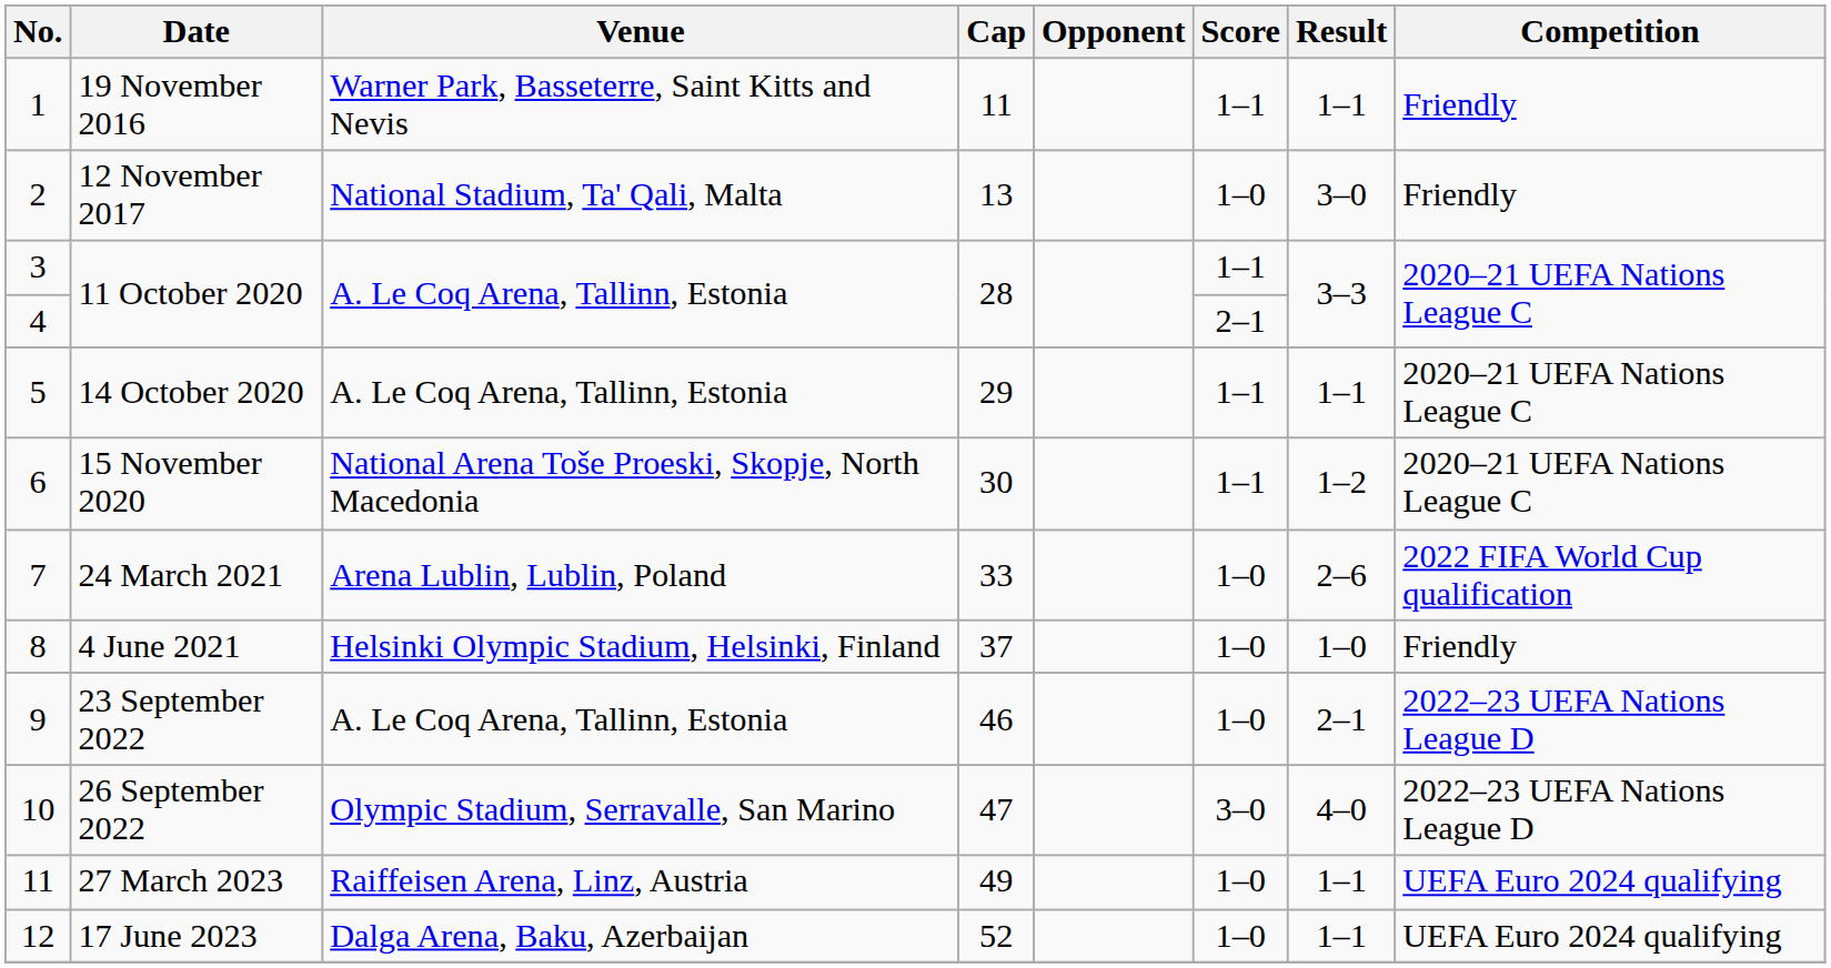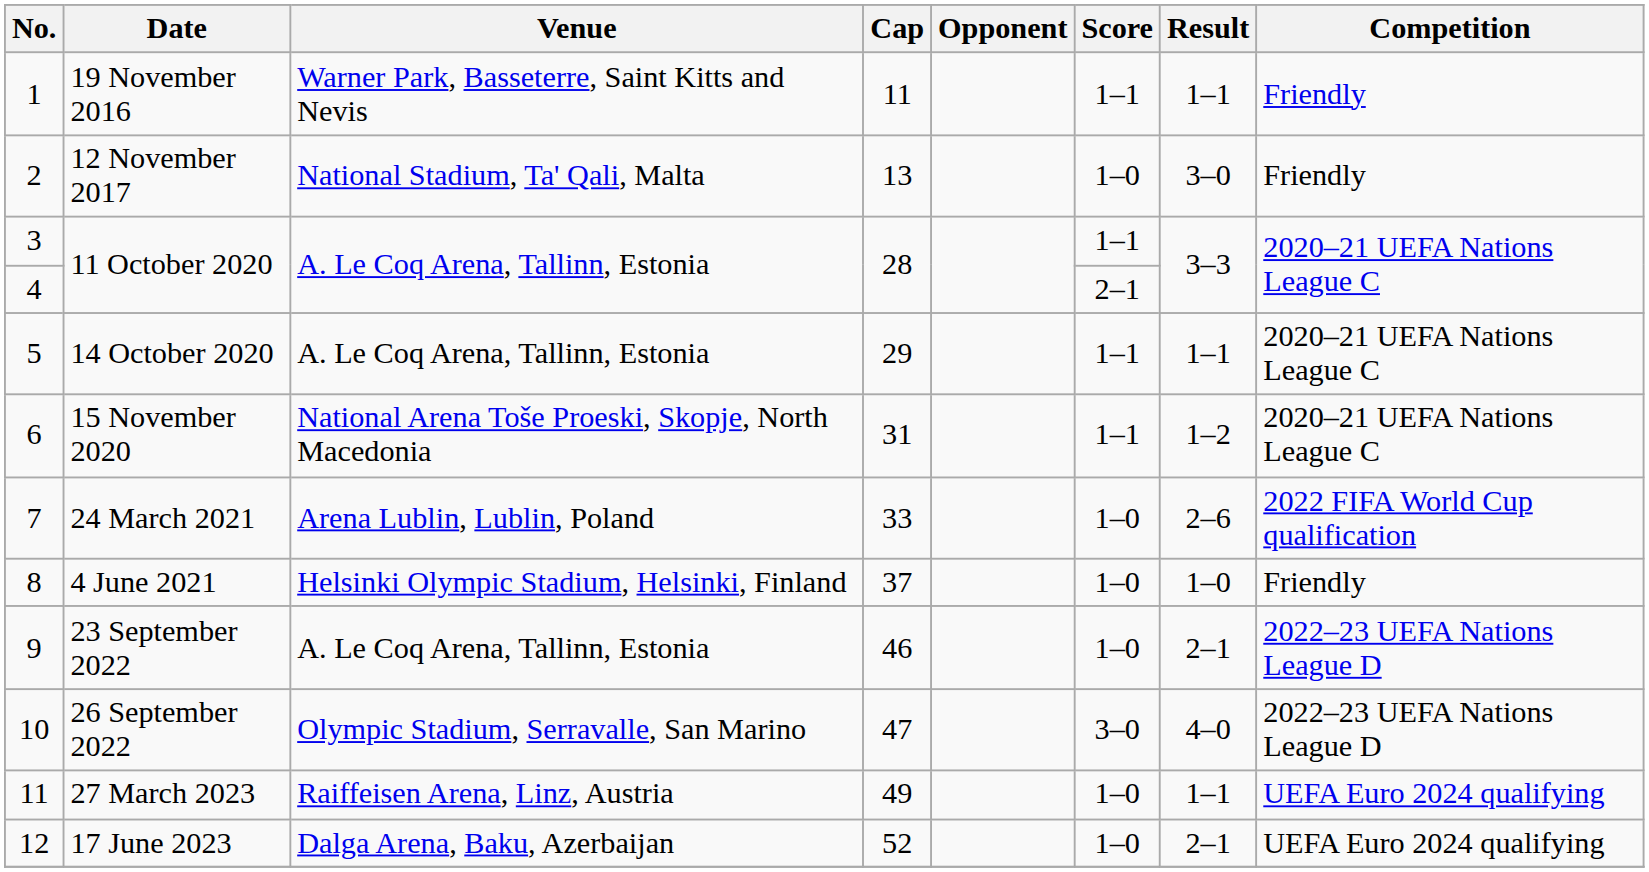 <table class="wikitable sortable">
 <tr>
 <th scope=col>No.</th>
 <th scope=col>Date</th>
 <th scope=col>Venue</th>
 <th scope=col>Cap</th>
 <th scope=col>Opponent</th>
 <th scope=col>Score</th>
 <th scope=col>Result</th>
 <th scope=col>Competition</th>
 </tr>
 <tr>
 <td align=center>1</td>
 <td>19 November 2016</td>
 <td><a href='#'>Warner Park</a>, <a href='#'>Basseterre</a>, Saint Kitts and Nevis</td>
 <td align=center>11</td>
 <td></td>
 <td align=center>1–1</td>
 <td align=center>1–1</td>
 <td><a href='#'>Friendly</a></td>
 </tr>
 <tr>
 <td align=center>2</td>
 <td>12 November 2017</td>
 <td><a href='#'>National Stadium</a>, <a href='#'>Ta' Qali</a>, Malta</td>
 <td align=center>13</td>
 <td></td>
 <td align=center>1–0</td>
 <td align=center>3–0</td>
 <td>Friendly</td>
 </tr>
 <tr>
 <td align=center>3</td>
 <td rowspan=2>11 October 2020</td>
 <td rowspan=2><a href='#'>A. Le Coq Arena</a>, <a href='#'>Tallinn</a>, Estonia</td>
 <td rowspan=2 align=center>28</td>
 <td rowspan=2></td>
 <td align=center>1–1</td>
 <td rowspan=2 align=center>3–3</td>
 <td rowspan=2><a href='#'>2020–21 UEFA Nations League C</a></td>
 </tr>
 <tr>
 <td align=center>4</td>
 <td align=center>2–1</td>
 </tr>
 <tr>
 <td align=center>5</td>
 <td>14 October 2020</td>
 <td>A. Le Coq Arena, Tallinn, Estonia</td>
 <td align=center>29</td>
 <td></td>
 <td align=center>1–1</td>
 <td align=center>1–1</td>
 <td>2020–21 UEFA Nations League C</td>
 </tr>
 <tr>
 <td align=center>6</td>
 <td>15 November 2020</td>
 <td><a href='#'>National Arena Toše Proeski</a>, <a href='#'>Skopje</a>, North Macedonia</td>
-<td align=center>30</td>
+<td align=center>31</td>
 <td></td>
 <td align=center>1–1</td>
 <td align=center>1–2</td>
 <td>2020–21 UEFA Nations League C</td>
 </tr>
 <tr>
 <td align=center>7</td>
 <td>24 March 2021</td>
 <td><a href='#'>Arena Lublin</a>, <a href='#'>Lublin</a>, Poland</td>
 <td align=center>33</td>
 <td></td>
 <td align=center>1–0</td>
 <td align=center>2–6</td>
 <td><a href='#'>2022 FIFA World Cup qualification</a></td>
 </tr>
 <tr>
 <td align=center>8</td>
 <td>4 June 2021</td>
 <td><a href='#'>Helsinki Olympic Stadium</a>, <a href='#'>Helsinki</a>, Finland</td>
 <td align=center>37</td>
 <td></td>
 <td align=center>1–0</td>
 <td align=center>1–0</td>
 <td>Friendly</td>
 </tr>
 <tr>
 <td align=center>9</td>
 <td>23 September 2022</td>
 <td>A. Le Coq Arena, Tallinn, Estonia</td>
 <td align=center>46</td>
 <td></td>
 <td align=center>1–0</td>
 <td align=center>2–1</td>
 <td><a href='#'>2022–23 UEFA Nations League D</a></td>
 </tr>
 <tr>
 <td align=center>10</td>
 <td>26 September 2022</td>
 <td><a href='#'>Olympic Stadium</a>, <a href='#'>Serravalle</a>, San Marino</td>
 <td align=center>47</td>
 <td></td>
 <td align=center>3–0</td>
 <td align=center>4–0</td>
 <td>2022–23 UEFA Nations League D</td>
 </tr>
 <tr>
 <td align=center>11</td>
 <td>27 March 2023</td>
 <td><a href='#'>Raiffeisen Arena</a>, <a href='#'>Linz</a>, Austria</td>
 <td align=center>49</td>
 <td></td>
 <td align=center>1–0</td>
 <td align=center>1–1</td>
 <td><a href='#'>UEFA Euro 2024 qualifying</a></td>
 </tr>
 <tr>
 <td align=center>12</td>
 <td>17 June 2023</td>
 <td><a href='#'>Dalga Arena</a>, <a href='#'>Baku</a>, Azerbaijan</td>
 <td align=center>52</td>
 <td></td>
 <td align=center>1–0</td>
-<td align=center>1–1</td>
+<td align=center>2–1</td>
 <td>UEFA Euro 2024 qualifying</td>
 </tr>
 <tr>
 </tr>
 </table>
